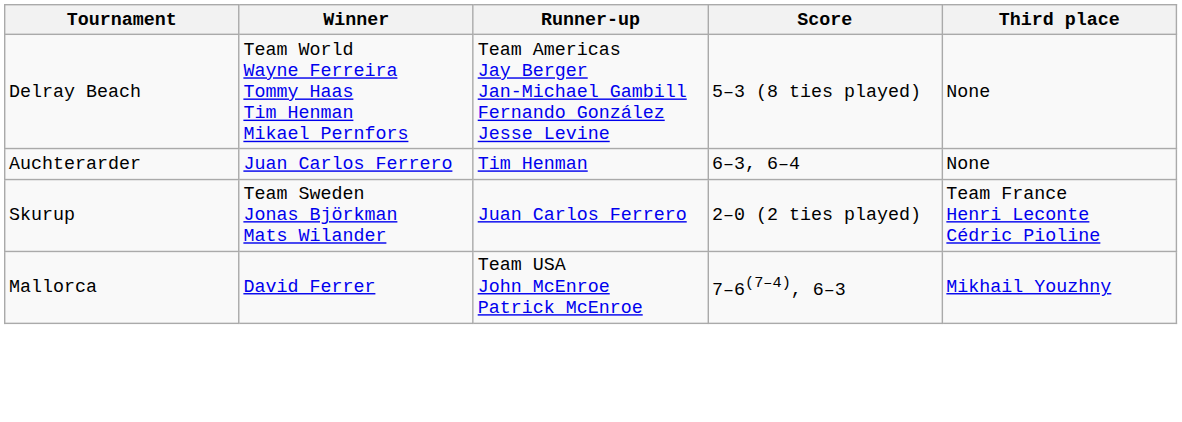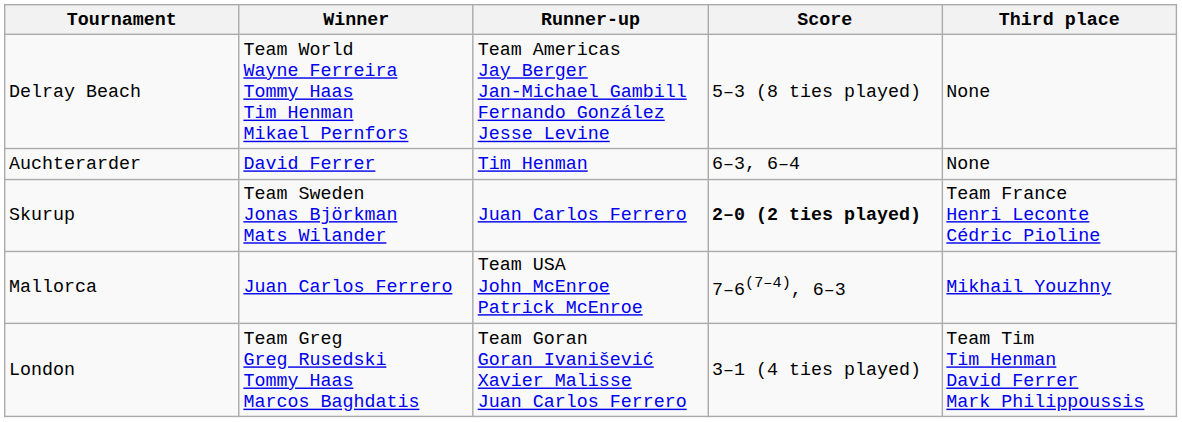 <table class="wikitable">
 <tr>
 <th style="width:160px">Tournament</th>
 <th style="width:160px">Winner</th>
 <th style="width:160px">Runner-up</th>
 <th style="width:160px" class="unsortable">Score</th>
 <th style="width:160px">Third place</th>
 </tr>
 <tr>
 <td>Delray Beach</td>
 <td>Team World<br> <a href='#'>Wayne Ferreira</a><br> <a href='#'>Tommy Haas</a><br> <a href='#'>Tim Henman</a><br> <a href='#'>Mikael Pernfors</a></td>
 <td>Team Americas<br> <a href='#'>Jay Berger</a><br> <a href='#'>Jan-Michael Gambill</a><br> <a href='#'>Fernando González</a><br> <a href='#'>Jesse Levine</a></td>
 <td>5–3 (8 ties played)</td>
 <td>None</td>
 </tr>
 <tr>
 <td>Auchterarder</td>
-<td> <a href='#'>Juan Carlos Ferrero</a></td>
+<td> <a href='#'>David Ferrer</a></td>
 <td> <a href='#'>Tim Henman</a></td>
 <td>6–3, 6–4</td>
 <td>None</td>
 </tr>
 <tr>
 <td>Skurup</td>
 <td>Team Sweden<br>  <a href='#'>Jonas Björkman</a><br>   <a href='#'>Mats Wilander</a></td>
 <td> <a href='#'>Juan Carlos Ferrero</a></td>
-<td>2–0 (2 ties played)</td>
+<td><strong>2–0 (2 ties played)</strong></td>
 <td>Team France <br>  <a href='#'>Henri Leconte</a> <br> <a href='#'>Cédric Pioline</a></td>
 </tr>
 <tr>
 <td>Mallorca</td>
-<td> <a href='#'>David Ferrer</a></td>
+<td> <a href='#'>Juan Carlos Ferrero</a></td>
 <td>Team USA<br> <a href='#'>John McEnroe</a><br> <a href='#'>Patrick McEnroe</a></td>
 <td>7–6<sup>(7–4)</sup>, 6–3</td>
 <td> <a href='#'>Mikhail Youzhny</a></td>
 </tr>
+<tr>
+<td>London</td>
+<td>Team Greg<br> <a href='#'>Greg Rusedski</a><br> <a href='#'>Tommy Haas</a><br> <a href='#'>Marcos Baghdatis</a></td>
+<td>Team Goran<br> <a href='#'>Goran Ivanišević</a><br> <a href='#'>Xavier Malisse</a><br> <a href='#'>Juan Carlos Ferrero</a></td>
+<td>3–1 (4 ties played)</td>
+<td>Team Tim<br> <a href='#'>Tim Henman</a><br> <a href='#'>David Ferrer</a><br> <a href='#'>Mark Philippoussis</a></td>
+</tr>
 </table>
